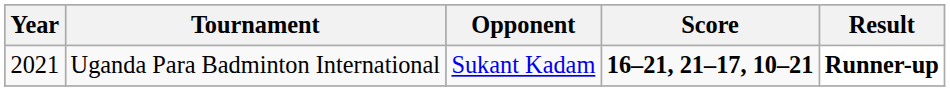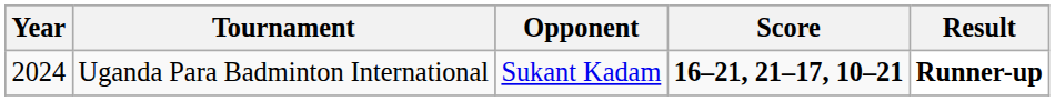 <table class="sortable wikitable" style="font-size: 90%;">
 <tr>
 <th>Year</th>
 <th>Tournament</th>
 <th>Opponent</th>
 <th>Score</th>
 <th>Result</th>
 </tr>
 <tr>
-<td align="center">2021</td>
+<td align="center">2024</td>
 <td align="left">Uganda Para Badminton International</td>
 <td align="left"> <a href='#'>Sukant Kadam</a></td>
 <td align="left"><strong>16–21, 21–17, 10–21</strong></td>
 <td style="text-align:left; background:white"> <strong>Runner-up</strong></td>
 </tr>
 </table>
